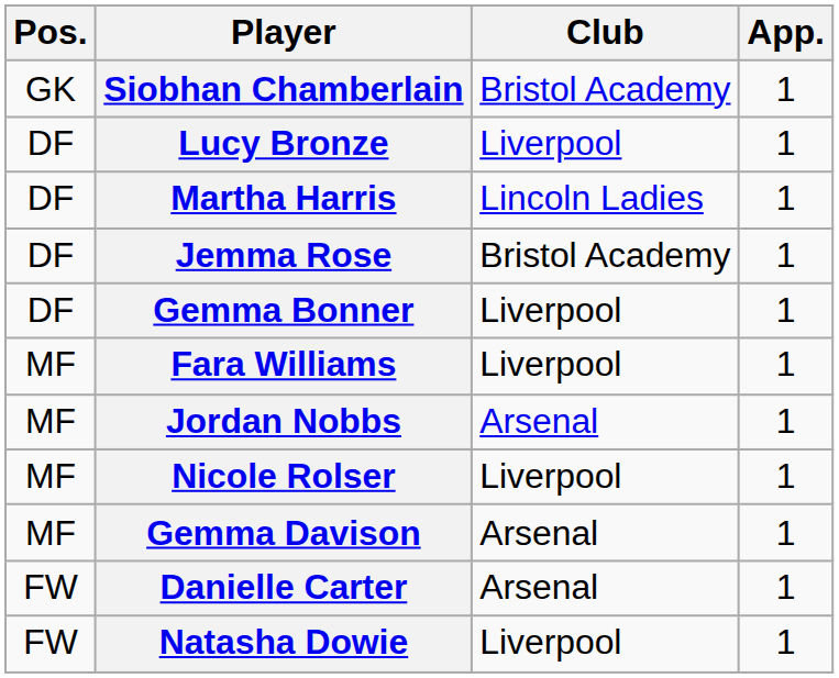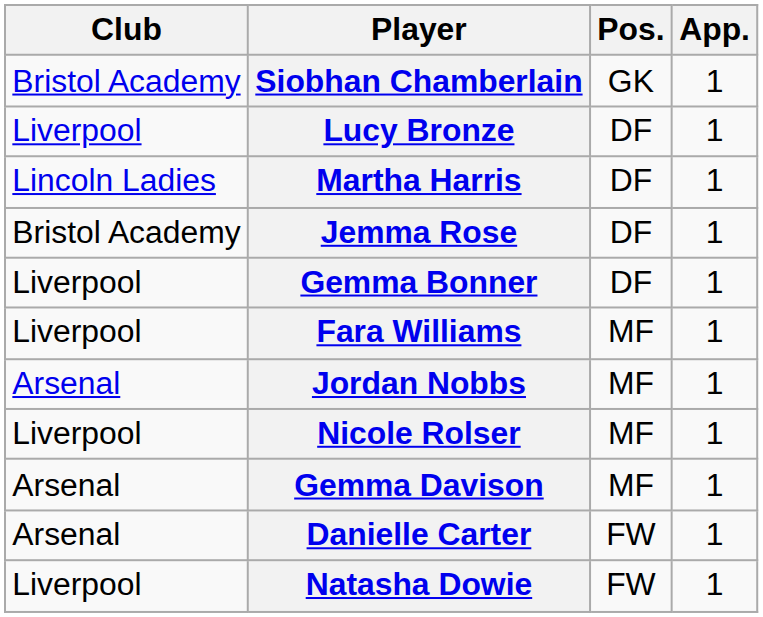 <table class="wikitable plainrowheaders" style="text-align: left">
 <tr>
+<th scope=col>Club</th>
+<th scope=col>Player</th>
 <th scope=col>Pos.</th>
-<th scope=col>Player</th>
-<th scope=col>Club</th>
 <th scope=col>App.</th>
 </tr>
 <tr>
+<td><a href='#'>Bristol Academy</a></td>
+<th scope=row><a href='#'>Siobhan Chamberlain</a></th>
 <td style=text-align:center>GK</td>
-<th scope=row><a href='#'>Siobhan Chamberlain</a></th>
-<td><a href='#'>Bristol Academy</a></td>
 <td style=text-align:center>1</td>
 </tr>
 <tr>
+<td><a href='#'>Liverpool</a></td>
+<th scope=row><a href='#'>Lucy Bronze</a></th>
 <td style=text-align:center>DF</td>
-<th scope=row><a href='#'>Lucy Bronze</a></th>
-<td><a href='#'>Liverpool</a></td>
 <td style=text-align:center>1</td>
 </tr>
 <tr>
+<td><a href='#'>Lincoln Ladies</a></td>
+<th scope=row><a href='#'>Martha Harris</a></th>
 <td style=text-align:center>DF</td>
-<th scope=row><a href='#'>Martha Harris</a></th>
-<td><a href='#'>Lincoln Ladies</a></td>
 <td style=text-align:center>1</td>
 </tr>
 <tr>
+<td>Bristol Academy</td>
+<th scope=row><a href='#'>Jemma Rose</a></th>
 <td style=text-align:center>DF</td>
-<th scope=row><a href='#'>Jemma Rose</a></th>
-<td>Bristol Academy</td>
 <td style=text-align:center>1</td>
 </tr>
 <tr>
+<td>Liverpool</td>
+<th scope=row><a href='#'>Gemma Bonner</a></th>
 <td style=text-align:center>DF</td>
-<th scope=row><a href='#'>Gemma Bonner</a></th>
-<td>Liverpool</td>
 <td style=text-align:center>1</td>
 </tr>
 <tr>
+<td>Liverpool</td>
+<th scope=row><a href='#'>Fara Williams</a></th>
 <td style=text-align:center>MF</td>
-<th scope=row><a href='#'>Fara Williams</a></th>
-<td>Liverpool</td>
 <td style=text-align:center>1</td>
 </tr>
 <tr>
+<td><a href='#'>Arsenal</a></td>
+<th scope=row><a href='#'>Jordan Nobbs</a></th>
 <td style=text-align:center>MF</td>
-<th scope=row><a href='#'>Jordan Nobbs</a></th>
-<td><a href='#'>Arsenal</a></td>
 <td style=text-align:center>1</td>
 </tr>
 <tr>
+<td>Liverpool</td>
+<th scope=row><a href='#'>Nicole Rolser</a></th>
 <td style=text-align:center>MF</td>
-<th scope=row><a href='#'>Nicole Rolser</a></th>
-<td>Liverpool</td>
 <td style=text-align:center>1</td>
 </tr>
 <tr>
+<td>Arsenal</td>
+<th scope=row><a href='#'>Gemma Davison</a></th>
 <td style=text-align:center>MF</td>
-<th scope=row><a href='#'>Gemma Davison</a></th>
-<td>Arsenal</td>
 <td style=text-align:center>1</td>
 </tr>
 <tr>
+<td>Arsenal</td>
+<th scope=row><a href='#'>Danielle Carter</a></th>
 <td style=text-align:center>FW</td>
-<th scope=row><a href='#'>Danielle Carter</a></th>
-<td>Arsenal</td>
 <td style=text-align:center>1</td>
 </tr>
 <tr>
+<td>Liverpool</td>
+<th scope=row><a href='#'>Natasha Dowie</a></th>
 <td style=text-align:center>FW</td>
-<th scope=row><a href='#'>Natasha Dowie</a></th>
-<td>Liverpool</td>
 <td style=text-align:center>1</td>
 </tr>
 </table>
